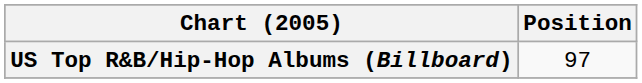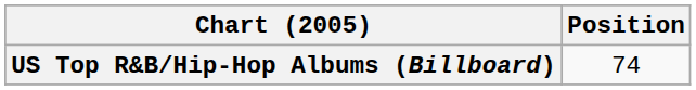 <table class="wikitable plainrowheaders" style="text-align:center">
 <tr>
 <th scope="col">Chart (2005)</th>
 <th scope="col">Position</th>
 </tr>
 <tr>
 <th scope="row">US Top R&B/Hip-Hop Albums (<em>Billboard</em>)</th>
-<td>97</td>
+<td>74</td>
 </tr>
 </table>
